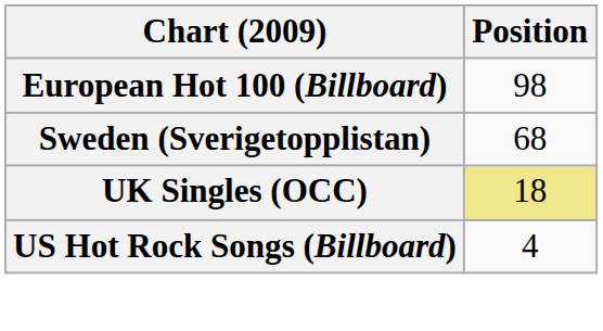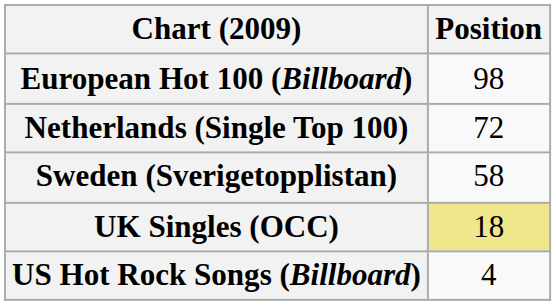 <table class="wikitable sortable plainrowheaders" style="text-align:center">
 <tr>
 <th scope="col">Chart (2009)</th>
 <th scope="col">Position</th>
 </tr>
 <tr>
 <th scope="row">European Hot 100 (<em>Billboard</em>)</th>
 <td>98</td>
 </tr>
 <tr>
+<th scope="row">Netherlands (Single Top 100)</th>
+<td>72</td>
+</tr>
+<tr>
 <th scope="row">Sweden (Sverigetopplistan)</th>
-<td>68</td>
+<td>58</td>
 </tr>
 <tr>
 <th scope="row">UK Singles (OCC)</th>
 <td style="background: khaki;">18</td>
 </tr>
 <tr>
 <th scope="row">US Hot Rock Songs (<em>Billboard</em>)</th>
 <td>4</td>
 </tr>
 </table>
